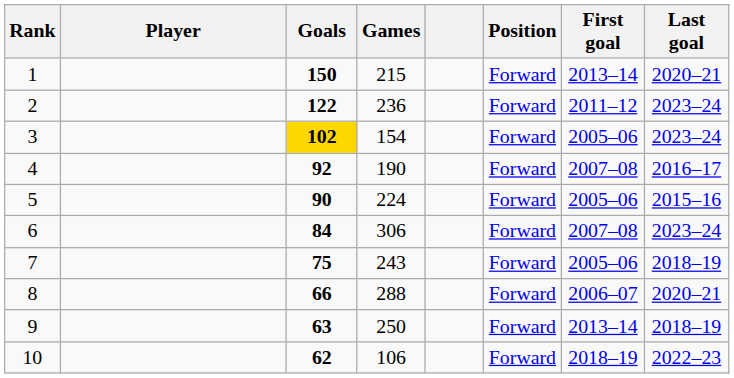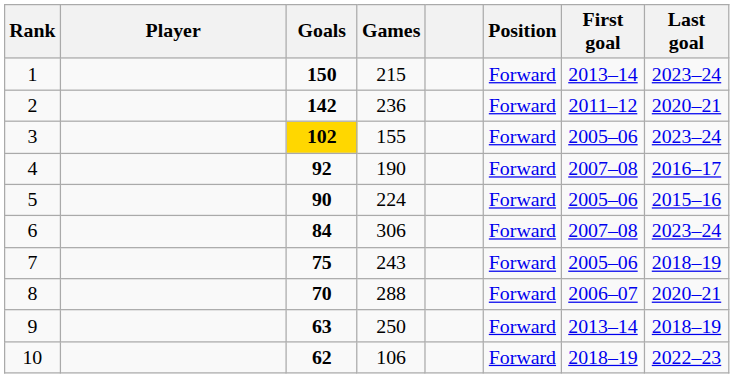 <table class="wikitable sortable" style="text-align: center">
 <tr>
 <th>Rank</th>
 <th style="width:175px">Player</th>
 <th style="width:50px">Goals</th>
 <th>Games</th>
 <th style="width:40px"></th>
 <th style="width:50px">Position</th>
 <th style="width:60px">First goal</th>
 <th style="width:60px">Last goal</th>
 </tr>
 <tr>
 <td>1</td>
 <td align="left"> <strong></strong></td>
 <td><strong>150</strong></td>
 <td>215</td>
 <td></td>
 <td><a href='#'>Forward</a></td>
 <td><a href='#'>2013–14</a></td>
-<td><a href='#'>2020–21</a></td>
+<td><a href='#'>2023–24</a></td>
 </tr>
 <tr>
 <td>2</td>
 <td align="left"> </td>
-<td><strong>122</strong></td>
+<td><strong>142</strong></td>
 <td>236</td>
 <td></td>
 <td><a href='#'>Forward</a></td>
 <td><a href='#'>2011–12</a></td>
-<td><a href='#'>2023–24</a></td>
+<td><a href='#'>2020–21</a></td>
 </tr>
 <tr>
 <td>3</td>
 <td align="left"> <strong></strong></td>
 <td style="background: gold;"><strong>102</strong></td>
-<td>154</td>
+<td>155</td>
 <td></td>
 <td><a href='#'>Forward</a></td>
 <td><a href='#'>2005–06</a></td>
 <td><a href='#'>2023–24</a></td>
 </tr>
 <tr>
 <td>4</td>
 <td align="left"> </td>
 <td><strong>92</strong></td>
 <td>190</td>
 <td></td>
 <td><a href='#'>Forward</a></td>
 <td><a href='#'>2007–08</a></td>
 <td><a href='#'>2016–17</a></td>
 </tr>
 <tr>
 <td>5</td>
 <td align="left"> </td>
 <td><strong>90</strong></td>
 <td>224</td>
 <td></td>
 <td><a href='#'>Forward</a></td>
 <td><a href='#'>2005–06</a></td>
 <td><a href='#'>2015–16</a></td>
 </tr>
 <tr>
 <td>6</td>
 <td align="left"> <strong></strong></td>
 <td><strong>84</strong></td>
 <td>306</td>
 <td></td>
 <td><a href='#'>Forward</a></td>
 <td><a href='#'>2007–08</a></td>
 <td><a href='#'>2023–24</a></td>
 </tr>
 <tr>
 <td>7</td>
 <td align="left"> </td>
 <td><strong>75</strong></td>
 <td>243</td>
 <td></td>
 <td><a href='#'>Forward</a></td>
 <td><a href='#'>2005–06</a></td>
 <td><a href='#'>2018–19</a></td>
 </tr>
 <tr>
 <td>8</td>
 <td align="left"> </td>
-<td><strong>66</strong></td>
+<td><strong>70</strong></td>
 <td>288</td>
 <td></td>
 <td><a href='#'>Forward</a></td>
 <td><a href='#'>2006–07</a></td>
 <td><a href='#'>2020–21</a></td>
 </tr>
 <tr>
 <td>9</td>
 <td align="left"> </td>
 <td><strong>63</strong></td>
 <td>250</td>
 <td></td>
 <td><a href='#'>Forward</a></td>
 <td><a href='#'>2013–14</a></td>
 <td><a href='#'>2018–19</a></td>
 </tr>
 <tr>
 <td>10</td>
 <td align="left"> </td>
 <td><strong>62</strong></td>
 <td>106</td>
 <td></td>
 <td><a href='#'>Forward</a></td>
 <td><a href='#'>2018–19</a></td>
 <td><a href='#'>2022–23</a></td>
 </tr>
 </table>
